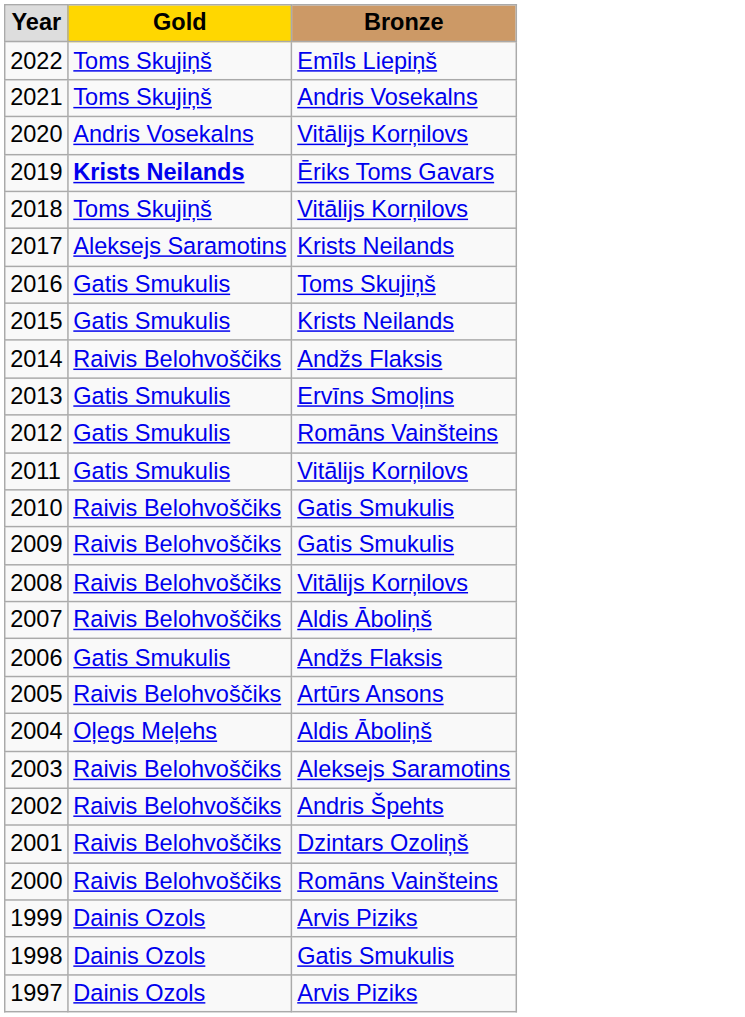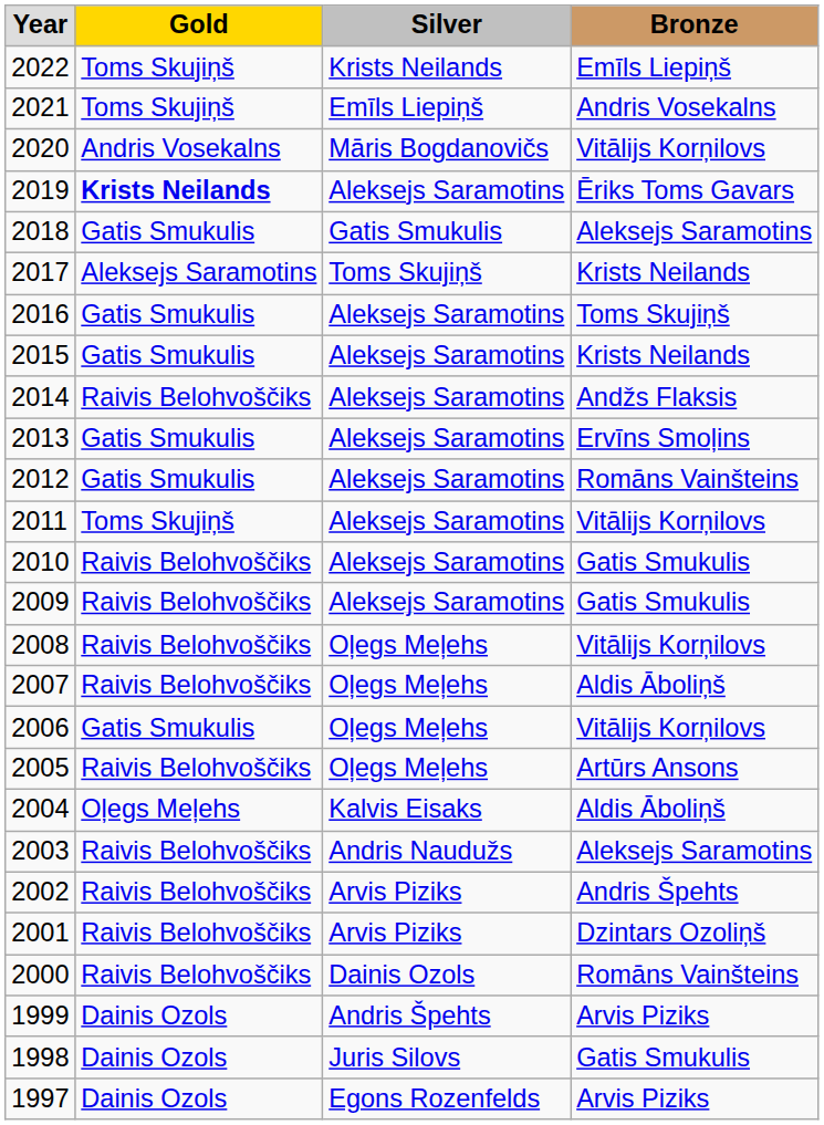 <table class="wikitable" style="text-align:left;">
 <tr>
 <td style="background:#DDDDDD; font-weight:bold; text-align:center;">Year</td>
 <td style="background:gold; font-weight:bold; text-align:center;">Gold</td>
+<td style="background:silver; font-weight:bold; text-align:center;">Silver</td>
 <td style="background:#cc9966; font-weight:bold; text-align:center;">Bronze</td>
 </tr>
 <tr>
 <td>2022</td>
 <td><a href='#'>Toms Skujiņš</a></td>
+<td><a href='#'>Krists Neilands</a></td>
 <td><a href='#'>Emīls Liepiņš</a></td>
 </tr>
 <tr>
 <td>2021</td>
 <td><a href='#'>Toms Skujiņš</a></td>
+<td><a href='#'>Emīls Liepiņš</a></td>
 <td><a href='#'>Andris Vosekalns</a></td>
 </tr>
 <tr>
 <td>2020</td>
 <td><a href='#'>Andris Vosekalns</a></td>
+<td><a href='#'>Māris Bogdanovičs</a></td>
 <td><a href='#'>Vitālijs Korņilovs</a></td>
 </tr>
 <tr>
 <td>2019</td>
 <td><strong><a href='#'>Krists Neilands</a></strong></td>
+<td><a href='#'>Aleksejs Saramotins</a></td>
 <td><a href='#'>Ēriks Toms Gavars</a></td>
 </tr>
 <tr>
 <td>2018</td>
-<td><a href='#'>Toms Skujiņš</a></td>
-<td><a href='#'>Vitālijs Korņilovs</a></td>
+<td><a href='#'>Gatis Smukulis</a></td>
+<td><a href='#'>Gatis Smukulis</a></td>
+<td><a href='#'>Aleksejs Saramotins</a></td>
 </tr>
 <tr>
 <td>2017</td>
 <td><a href='#'>Aleksejs Saramotins</a></td>
+<td><a href='#'>Toms Skujiņš</a></td>
 <td><a href='#'>Krists Neilands</a></td>
 </tr>
 <tr>
 <td>2016</td>
 <td><a href='#'>Gatis Smukulis</a></td>
+<td><a href='#'>Aleksejs Saramotins</a></td>
 <td><a href='#'>Toms Skujiņš</a></td>
 </tr>
 <tr>
 <td>2015</td>
 <td><a href='#'>Gatis Smukulis</a></td>
+<td><a href='#'>Aleksejs Saramotins</a></td>
 <td><a href='#'>Krists Neilands</a></td>
 </tr>
 <tr>
 <td>2014</td>
 <td><a href='#'>Raivis Belohvoščiks</a></td>
+<td><a href='#'>Aleksejs Saramotins</a></td>
 <td><a href='#'>Andžs Flaksis</a></td>
 </tr>
 <tr>
 <td>2013</td>
 <td><a href='#'>Gatis Smukulis</a></td>
+<td><a href='#'>Aleksejs Saramotins</a></td>
 <td><a href='#'>Ervīns Smoļins</a></td>
 </tr>
 <tr>
 <td>2012</td>
 <td><a href='#'>Gatis Smukulis</a></td>
+<td><a href='#'>Aleksejs Saramotins</a></td>
 <td><a href='#'>Romāns Vainšteins</a></td>
 </tr>
 <tr>
 <td>2011</td>
-<td><a href='#'>Gatis Smukulis</a></td>
+<td><a href='#'>Toms Skujiņš</a></td>
+<td><a href='#'>Aleksejs Saramotins</a></td>
 <td><a href='#'>Vitālijs Korņilovs</a></td>
 </tr>
 <tr>
 <td>2010</td>
 <td><a href='#'>Raivis Belohvoščiks</a></td>
+<td><a href='#'>Aleksejs Saramotins</a></td>
 <td><a href='#'>Gatis Smukulis</a></td>
 </tr>
 <tr>
 <td>2009</td>
 <td><a href='#'>Raivis Belohvoščiks</a></td>
+<td><a href='#'>Aleksejs Saramotins</a></td>
 <td><a href='#'>Gatis Smukulis</a></td>
 </tr>
 <tr>
 <td>2008</td>
 <td><a href='#'>Raivis Belohvoščiks</a></td>
+<td><a href='#'>Oļegs Meļehs</a></td>
 <td><a href='#'>Vitālijs Korņilovs</a></td>
 </tr>
 <tr>
 <td>2007</td>
 <td><a href='#'>Raivis Belohvoščiks</a></td>
+<td><a href='#'>Oļegs Meļehs</a></td>
 <td><a href='#'>Aldis Āboliņš</a></td>
 </tr>
 <tr>
 <td>2006</td>
 <td><a href='#'>Gatis Smukulis</a></td>
-<td><a href='#'>Andžs Flaksis</a></td>
+<td><a href='#'>Oļegs Meļehs</a></td>
+<td><a href='#'>Vitālijs Korņilovs</a></td>
 </tr>
 <tr>
 <td>2005</td>
 <td><a href='#'>Raivis Belohvoščiks</a></td>
+<td><a href='#'>Oļegs Meļehs</a></td>
 <td><a href='#'>Artūrs Ansons</a></td>
 </tr>
 <tr>
 <td>2004</td>
 <td><a href='#'>Oļegs Meļehs</a></td>
+<td><a href='#'>Kalvis Eisaks</a></td>
 <td><a href='#'>Aldis Āboliņš</a></td>
 </tr>
 <tr>
 <td>2003</td>
 <td><a href='#'>Raivis Belohvoščiks</a></td>
+<td><a href='#'>Andris Naudužs</a></td>
 <td><a href='#'>Aleksejs Saramotins</a></td>
 </tr>
 <tr>
 <td>2002</td>
 <td><a href='#'>Raivis Belohvoščiks</a></td>
+<td><a href='#'>Arvis Piziks</a></td>
 <td><a href='#'>Andris Špehts</a></td>
 </tr>
 <tr>
 <td>2001</td>
 <td><a href='#'>Raivis Belohvoščiks</a></td>
+<td><a href='#'>Arvis Piziks</a></td>
 <td><a href='#'>Dzintars Ozoliņš</a></td>
 </tr>
 <tr>
 <td>2000</td>
 <td><a href='#'>Raivis Belohvoščiks</a></td>
+<td><a href='#'>Dainis Ozols</a></td>
 <td><a href='#'>Romāns Vainšteins</a></td>
 </tr>
 <tr>
 <td>1999</td>
 <td><a href='#'>Dainis Ozols</a></td>
+<td><a href='#'>Andris Špehts</a></td>
 <td><a href='#'>Arvis Piziks</a></td>
 </tr>
 <tr>
 <td>1998</td>
 <td><a href='#'>Dainis Ozols</a></td>
+<td><a href='#'>Juris Silovs</a></td>
 <td><a href='#'>Gatis Smukulis</a></td>
 </tr>
 <tr>
 <td>1997</td>
 <td><a href='#'>Dainis Ozols</a></td>
+<td><a href='#'>Egons Rozenfelds</a></td>
 <td><a href='#'>Arvis Piziks</a></td>
 </tr>
 </table>
